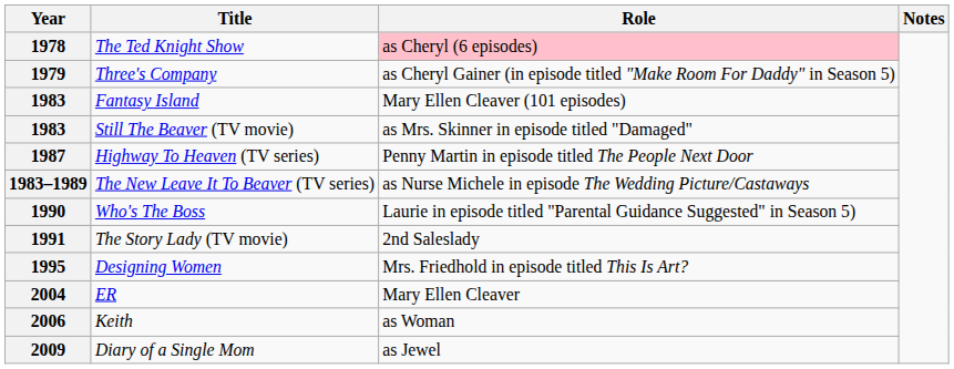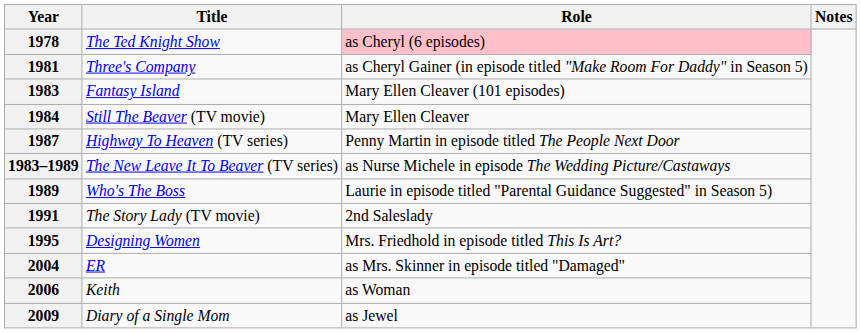 <table class="wikitable sortable">
 <tr>
 <th scope="col">Year</th>
 <th scope="col">Title</th>
 <th>Role</th>
 <th>Notes</th>
 </tr>
 <tr>
 <th scope="row">1978</th>
 <td><em><a href='#'>The Ted Knight Show</a></em></td>
 <td style="background: pink;">as Cheryl (6 episodes)</td>
 </tr>
 <tr>
-<th scope="row">1979</th>
+<th scope="row">1981</th>
 <td><em><a href='#'>Three's Company</a></em></td>
 <td>as Cheryl Gainer (in episode titled <em>"Make Room For Daddy"</em> in Season 5)</td>
 </tr>
 <tr>
 <th scope="row">1983</th>
 <td><em><a href='#'>Fantasy Island</a></em></td>
 <td>Mary Ellen Cleaver (101 episodes)</td>
 </tr>
 <tr>
-<th scope="row">1983</th>
+<th scope="row">1984</th>
 <td><em><a href='#'>Still The Beaver</a></em> (TV movie)</td>
-<td>as Mrs. Skinner in episode titled "Damaged"</td>
+<td>Mary Ellen Cleaver</td>
 </tr>
 <tr>
 <th scope="row">1987</th>
 <td><em><a href='#'>Highway To Heaven</a></em> (TV series)</td>
 <td>Penny Martin in episode titled <em>The People Next Door</em></td>
 </tr>
 <tr>
 <th scope="row">1983–1989</th>
 <td><em><a href='#'>The New Leave It To Beaver</a></em> (TV series)</td>
 <td>as Nurse Michele in episode <em>The Wedding Picture/Castaways</em></td>
 </tr>
 <tr>
-<th scope="row">1990</th>
+<th scope="row">1989</th>
 <td><em><a href='#'>Who's The Boss</a></em></td>
 <td>Laurie in episode titled "Parental Guidance Suggested" in Season 5)</td>
 </tr>
 <tr>
 <th scope="row">1991</th>
 <td><em>The Story Lady</em> (TV movie)</td>
 <td>2nd Saleslady</td>
 </tr>
 <tr>
 <th scope="row">1995</th>
 <td><em><a href='#'>Designing Women</a></em></td>
 <td>Mrs. Friedhold in episode titled <em>This Is Art?</em></td>
 </tr>
 <tr>
 <th scope="row">2004</th>
 <td><em><a href='#'>ER</a></em></td>
-<td>Mary Ellen Cleaver</td>
+<td>as Mrs. Skinner in episode titled "Damaged"</td>
 </tr>
 <tr>
 <th scope="row">2006</th>
 <td><em>Keith</em></td>
 <td>as Woman</td>
 </tr>
 <tr>
 <th scope="row">2009</th>
 <td><em>Diary of a Single Mom</em></td>
 <td>as Jewel</td>
 </tr>
 </table>
